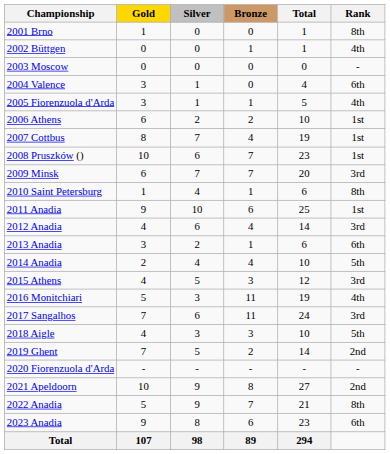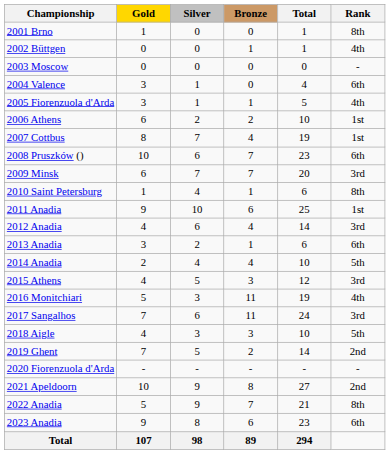 <table class="wikitable sortable" border="1" style="text-align:center; font-size:95%;">
 <tr>
 <th style="width:15:em;">Championship</th>
 <td style="background:gold; width:4.5em; font-weight:bold;">Gold</td>
 <td style="background:silver; width:4.5em; font-weight:bold;">Silver</td>
 <td style="background:#cc9966; width:4.5em; font-weight:bold;">Bronze</td>
 <th style="width:4.5em;">Total</th>
 <th style="width:4.5em;">Rank</th>
 </tr>
 <tr>
 <td align=left> <a href='#'>2001 Brno</a></td>
 <td>1</td>
 <td>0</td>
 <td>0</td>
 <td>1</td>
 <td>8th</td>
 </tr>
 <tr>
 <td align=left> <a href='#'>2002 Büttgen</a></td>
 <td>0</td>
 <td>0</td>
 <td>1</td>
 <td>1</td>
 <td>4th</td>
 </tr>
 <tr>
 <td align=left> <a href='#'>2003 Moscow</a></td>
 <td>0</td>
 <td>0</td>
 <td>0</td>
 <td>0</td>
 <td>-</td>
 </tr>
 <tr>
 <td align=left> <a href='#'>2004 Valence</a></td>
 <td>3</td>
 <td>1</td>
 <td>0</td>
 <td>4</td>
 <td>6th</td>
 </tr>
 <tr>
 <td align=left> <a href='#'>2005 Fiorenzuola d'Arda</a></td>
 <td>3</td>
 <td>1</td>
 <td>1</td>
 <td>5</td>
 <td>4th</td>
 </tr>
 <tr>
 <td align=left> <a href='#'>2006 Athens</a></td>
 <td>6</td>
 <td>2</td>
 <td>2</td>
 <td>10</td>
 <td>1st</td>
 </tr>
 <tr>
 <td align=left> <a href='#'>2007 Cottbus</a></td>
 <td>8</td>
 <td>7</td>
 <td>4</td>
 <td>19</td>
 <td>1st</td>
 </tr>
 <tr>
 <td align=left> <a href='#'>2008 Pruszków</a> ()</td>
 <td>10</td>
 <td>6</td>
 <td>7</td>
 <td>23</td>
-<td>1st</td>
+<td>6th</td>
 </tr>
 <tr>
 <td align=left> <a href='#'>2009 Minsk</a></td>
 <td>6</td>
 <td>7</td>
 <td>7</td>
 <td>20</td>
 <td>3rd</td>
 </tr>
 <tr>
 <td align=left> <a href='#'>2010 Saint Petersburg</a></td>
 <td>1</td>
 <td>4</td>
 <td>1</td>
 <td>6</td>
 <td>8th</td>
 </tr>
 <tr>
 <td align=left> <a href='#'>2011 Anadia</a></td>
 <td>9</td>
 <td>10</td>
 <td>6</td>
 <td>25</td>
 <td>1st</td>
 </tr>
 <tr>
 <td align=left> <a href='#'>2012 Anadia</a></td>
 <td>4</td>
 <td>6</td>
 <td>4</td>
 <td>14</td>
 <td>3rd</td>
 </tr>
 <tr>
 <td align=left> <a href='#'>2013 Anadia</a></td>
 <td>3</td>
 <td>2</td>
 <td>1</td>
 <td>6</td>
 <td>6th</td>
 </tr>
 <tr>
 <td align=left> <a href='#'>2014 Anadia</a></td>
 <td>2</td>
 <td>4</td>
 <td>4</td>
 <td>10</td>
 <td>5th</td>
 </tr>
 <tr>
 <td align=left> <a href='#'>2015 Athens</a></td>
 <td>4</td>
 <td>5</td>
 <td>3</td>
 <td>12</td>
 <td>3rd</td>
 </tr>
 <tr>
 <td align=left> <a href='#'>2016 Monitchiari</a></td>
 <td>5</td>
 <td>3</td>
 <td>11</td>
 <td>19</td>
 <td>4th</td>
 </tr>
 <tr>
 <td align=left> <a href='#'>2017 Sangalhos</a></td>
 <td>7</td>
 <td>6</td>
 <td>11</td>
 <td>24</td>
 <td>3rd</td>
 </tr>
 <tr>
 <td align=left> <a href='#'>2018 Aigle</a></td>
 <td>4</td>
 <td>3</td>
 <td>3</td>
 <td>10</td>
 <td>5th</td>
 </tr>
 <tr>
 <td align=left> <a href='#'>2019 Ghent</a></td>
 <td>7</td>
 <td>5</td>
 <td>2</td>
 <td>14</td>
 <td>2nd</td>
 </tr>
 <tr>
 <td align=left> <a href='#'>2020 Fiorenzuola d'Arda</a></td>
 <td>-</td>
 <td>-</td>
 <td>-</td>
 <td>-</td>
 <td>-</td>
 </tr>
 <tr>
 <td align=left> <a href='#'>2021 Apeldoorn</a></td>
 <td>10</td>
 <td>9</td>
 <td>8</td>
 <td>27</td>
 <td>2nd</td>
 </tr>
 <tr>
 <td align=left> <a href='#'>2022 Anadia</a></td>
 <td>5</td>
 <td>9</td>
 <td>7</td>
 <td>21</td>
 <td>8th</td>
 </tr>
 <tr>
 <td align=left> <a href='#'>2023 Anadia</a></td>
 <td>9</td>
 <td>8</td>
 <td>6</td>
 <td>23</td>
 <td>6th</td>
 </tr>
 <tr>
 <th>Total</th>
 <th>107</th>
 <th>98</th>
 <th>89</th>
 <th>294</th>
 </tr>
 </table>
